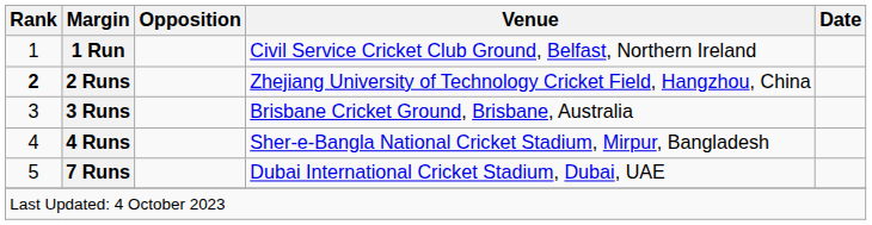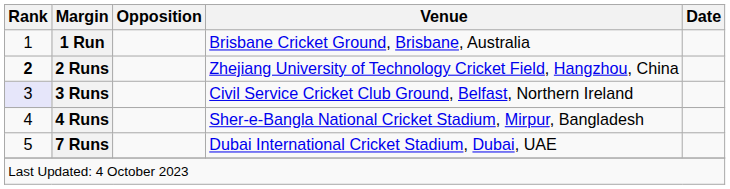 <table class="wikitable plainrowheaders sortable">
 <tr>
 <th scope=col>Rank</th>
 <th scope=col>Margin</th>
 <th scope=col>Opposition</th>
 <th scope=col>Venue</th>
 <th scope=col>Date</th>
 </tr>
 <tr>
 <td align=center>1</td>
 <th scope=row style=text-align:center>1 Run</th>
 <td></td>
-<td><a href='#'>Civil Service Cricket Club Ground</a>, <a href='#'>Belfast</a>, Northern Ireland</td>
+<td><a href='#'>Brisbane Cricket Ground</a>, <a href='#'>Brisbane</a>, Australia</td>
 <td></td>
 </tr>
 <tr>
 <td align=center><strong>2</strong></td>
 <th scope=row style=text-align:center>2 Runs</th>
 <td></td>
 <td><a href='#'>Zhejiang University of Technology Cricket Field</a>, <a href='#'>Hangzhou</a>, China</td>
 <td></td>
 </tr>
 <tr>
-<td align=center>3</td>
+<td align=center style="background: lavender;">3</td>
 <th scope=row style=text-align:center>3 Runs</th>
 <td></td>
-<td><a href='#'>Brisbane Cricket Ground</a>, <a href='#'>Brisbane</a>, Australia</td>
+<td><a href='#'>Civil Service Cricket Club Ground</a>, <a href='#'>Belfast</a>, Northern Ireland</td>
 <td> </td>
 </tr>
 <tr>
 <td align=center>4</td>
 <th scope=row style=text-align:center>4 Runs</th>
 <td></td>
 <td><a href='#'>Sher-e-Bangla National Cricket Stadium</a>, <a href='#'>Mirpur</a>, Bangladesh</td>
 <td></td>
 </tr>
 <tr>
 <td align=center>5</td>
 <th scope=row style=text-align:center>7 Runs</th>
 <td></td>
 <td><a href='#'>Dubai International Cricket Stadium</a>, <a href='#'>Dubai</a>, UAE</td>
 <td></td>
 </tr>
 <tr>
 </tr>
 <tr class=sortbottom>
 <td colspan=5><small>Last Updated: 4 October 2023</small></td>
 </tr>
 </table>
